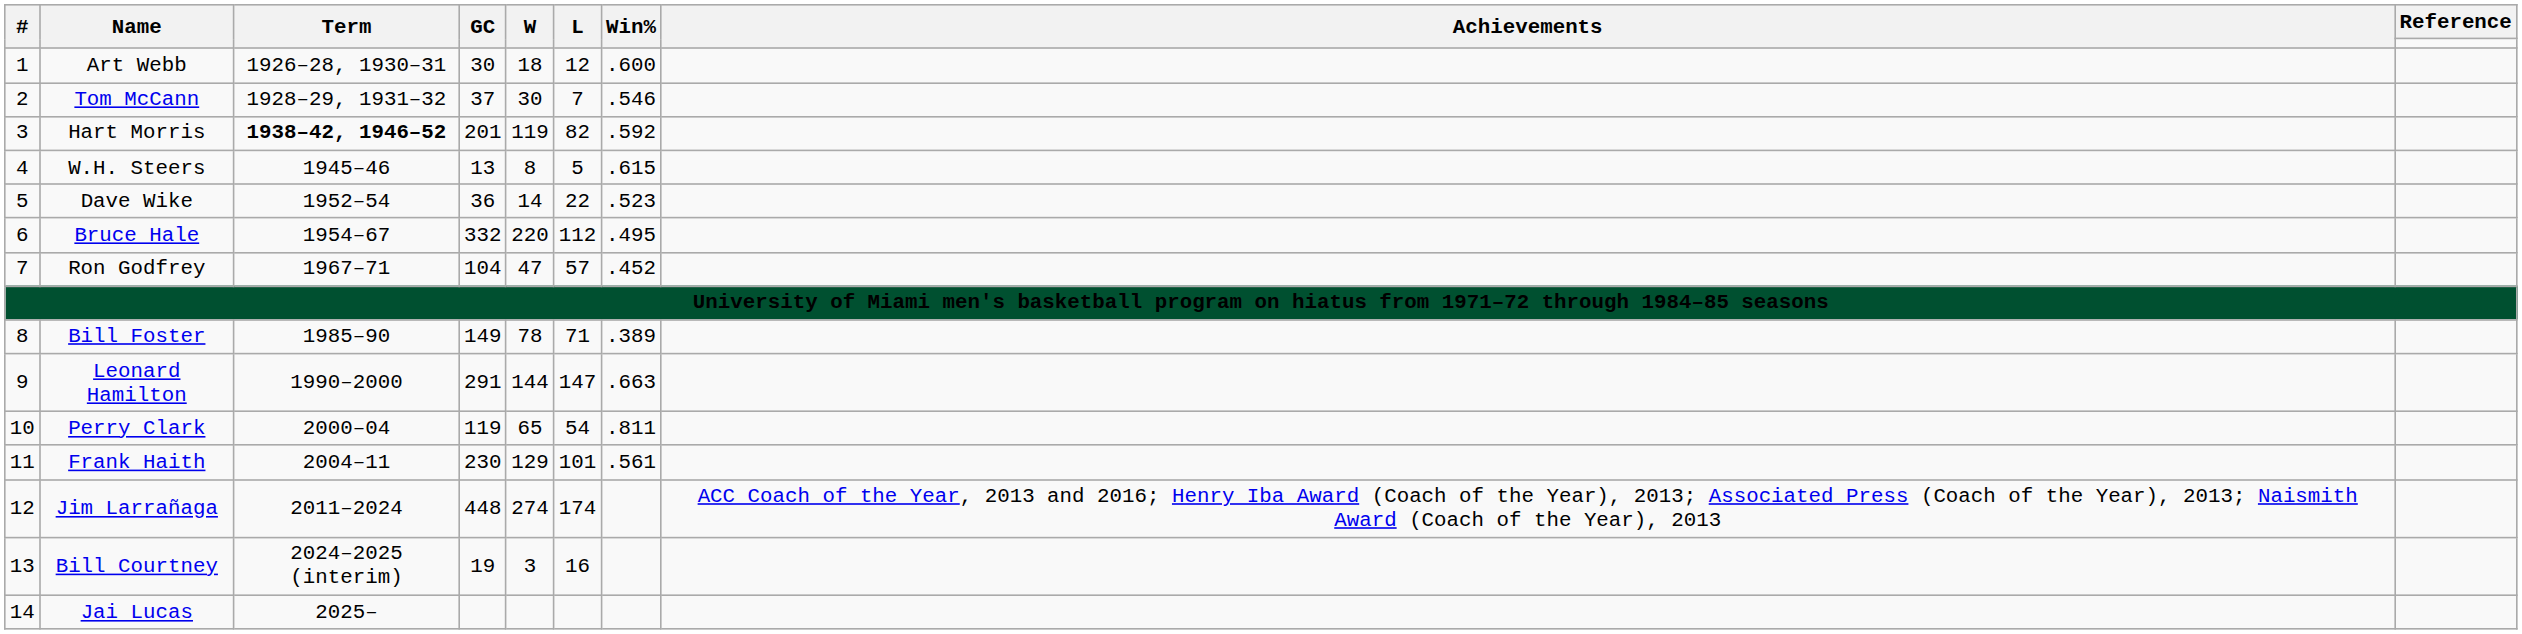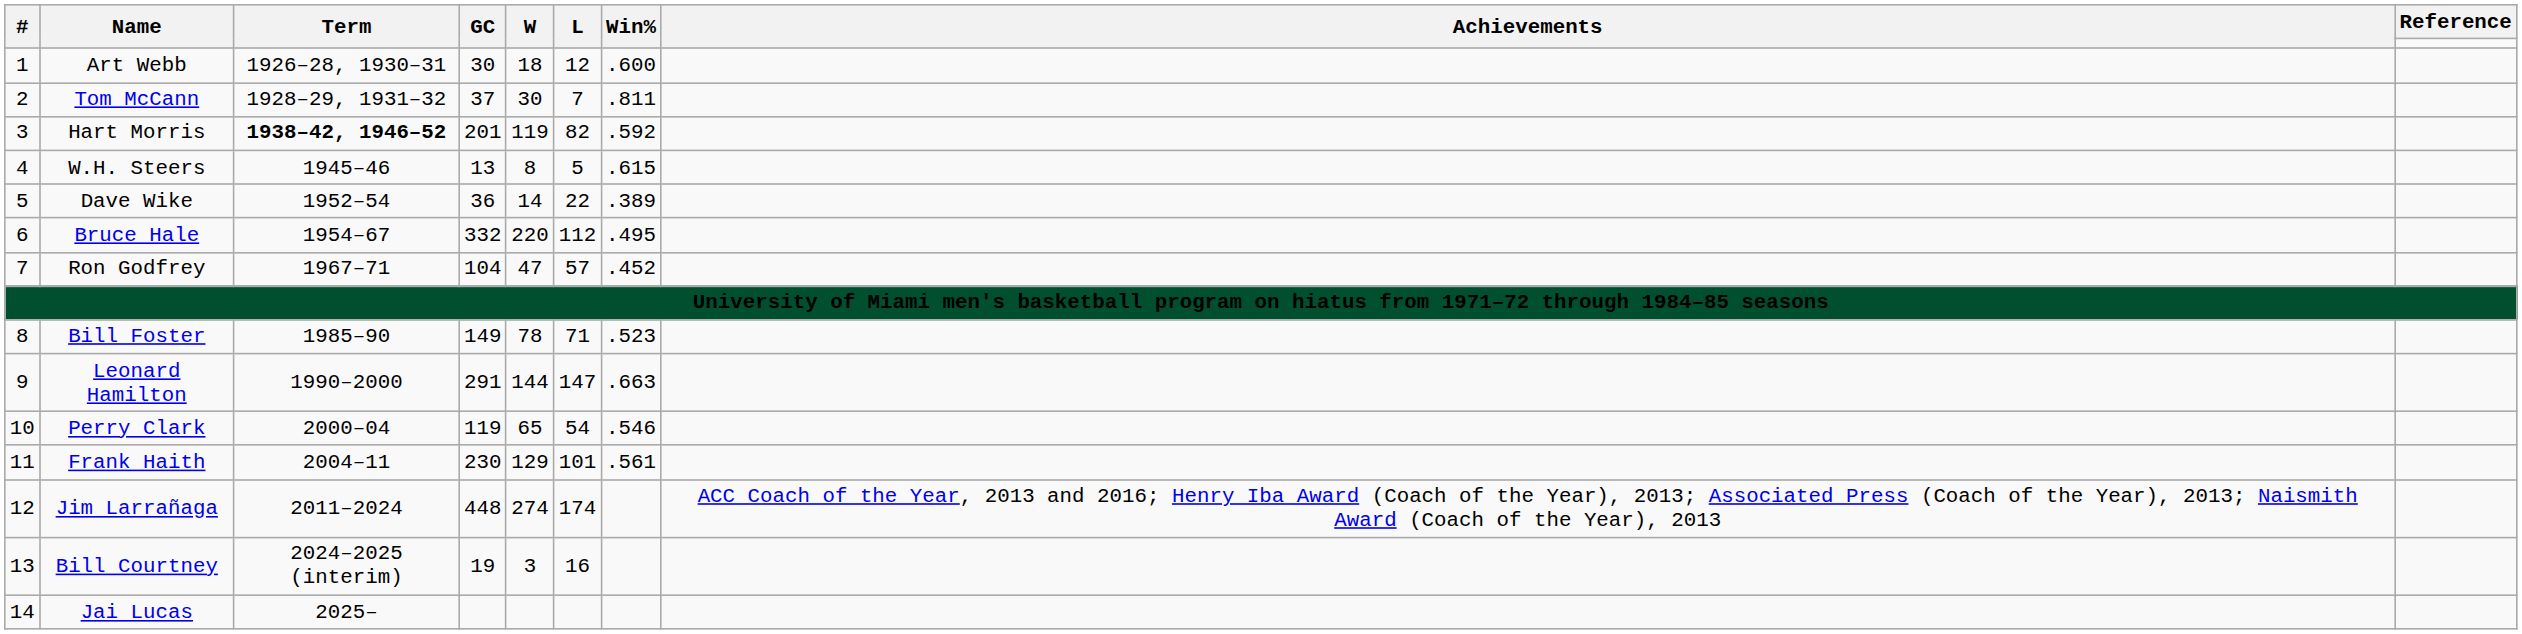 <table class="wikitable" style="text-align:center">
 <tr>
 <th rowspan="2">#</th>
 <th rowspan="2">Name</th>
 <th rowspan="2">Term</th>
 <th rowspan="2">GC</th>
 <th rowspan="2">W</th>
 <th rowspan="2">L</th>
 <th rowspan="2">Win%</th>
 <th rowspan="2">Achievements</th>
 <th>Reference</th>
 </tr>
 <tr>
 <td></td>
 </tr>
 <tr>
 <td>1</td>
 <td>Art Webb</td>
 <td>1926–28, 1930–31</td>
 <td>30</td>
 <td>18</td>
 <td>12</td>
 <td>.600</td>
 <td></td>
 <td></td>
 </tr>
 <tr>
 <td>2</td>
 <td><a href='#'>Tom McCann</a></td>
 <td>1928–29, 1931–32</td>
 <td>37</td>
 <td>30</td>
 <td>7</td>
-<td>.546</td>
+<td>.811</td>
 <td></td>
 <td></td>
 </tr>
 <tr>
 <td>3</td>
 <td>Hart Morris</td>
 <td><strong>1938–42, 1946–52</strong></td>
 <td>201</td>
 <td>119</td>
 <td>82</td>
 <td>.592</td>
 <td></td>
 <td></td>
 </tr>
 <tr>
 <td>4</td>
 <td>W.H. Steers</td>
 <td>1945–46</td>
 <td>13</td>
 <td>8</td>
 <td>5</td>
 <td>.615</td>
 <td></td>
 <td></td>
 </tr>
 <tr>
 <td>5</td>
 <td>Dave Wike</td>
 <td>1952–54</td>
 <td>36</td>
 <td>14</td>
 <td>22</td>
-<td>.523</td>
+<td>.389</td>
 <td></td>
 <td></td>
 </tr>
 <tr>
 <td>6</td>
 <td><a href='#'>Bruce Hale</a></td>
 <td>1954–67</td>
 <td>332</td>
 <td>220</td>
 <td>112</td>
 <td>.495</td>
 <td></td>
 <td></td>
 </tr>
 <tr>
 <td>7</td>
 <td>Ron Godfrey</td>
 <td>1967–71</td>
 <td>104</td>
 <td>47</td>
 <td>57</td>
 <td>.452</td>
 <td></td>
 <td></td>
 </tr>
 <tr>
 <td align="center" Colspan="9" style="background: #005030;"><strong><span>University of Miami men's basketball program on hiatus from 1971–72 through 1984–85 seasons</span></strong></td>
 </tr>
 <tr>
 <td>8</td>
 <td><a href='#'>Bill Foster</a></td>
 <td>1985–90</td>
 <td>149</td>
 <td>78</td>
 <td>71</td>
-<td>.389</td>
+<td>.523</td>
 <td></td>
 <td></td>
 </tr>
 <tr>
 <td>9</td>
 <td><a href='#'>Leonard Hamilton</a></td>
 <td>1990–2000</td>
 <td>291</td>
 <td>144</td>
 <td>147</td>
 <td>.663</td>
 <td></td>
 <td></td>
 </tr>
 <tr>
 <td>10</td>
 <td><a href='#'>Perry Clark</a></td>
 <td>2000–04</td>
 <td>119</td>
 <td>65</td>
 <td>54</td>
-<td>.811</td>
+<td>.546</td>
 <td></td>
 <td></td>
 </tr>
 <tr>
 <td>11</td>
 <td><a href='#'>Frank Haith</a></td>
 <td>2004–11</td>
 <td>230</td>
 <td>129</td>
 <td>101</td>
 <td>.561</td>
 <td></td>
 <td></td>
 </tr>
 <tr>
 <td>12</td>
 <td><a href='#'>Jim Larrañaga</a></td>
 <td>2011–2024</td>
 <td>448</td>
 <td>274</td>
 <td>174</td>
 <td></td>
 <td><a href='#'>ACC Coach of the Year</a>, 2013 and 2016; <a href='#'>Henry Iba Award</a> (Coach of the Year), 2013; <a href='#'>Associated Press</a> (Coach of the Year), 2013; <a href='#'>Naismith Award</a> (Coach of the Year), 2013</td>
 <td></td>
 </tr>
 <tr>
 <td>13</td>
 <td><a href='#'>Bill Courtney</a></td>
 <td>2024–2025 (interim)</td>
 <td>19</td>
 <td>3</td>
 <td>16</td>
 <td></td>
 <td></td>
 <td></td>
 </tr>
 <tr>
 <td>14</td>
 <td><a href='#'>Jai Lucas</a></td>
 <td>2025–</td>
 <td></td>
 <td></td>
 <td></td>
 <td></td>
 <td></td>
 </tr>
 </table>
